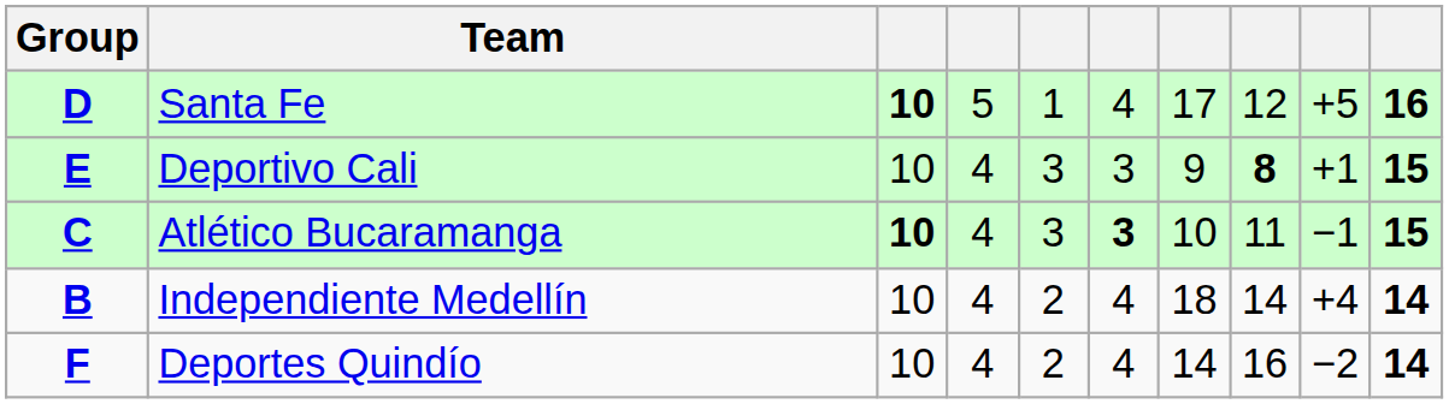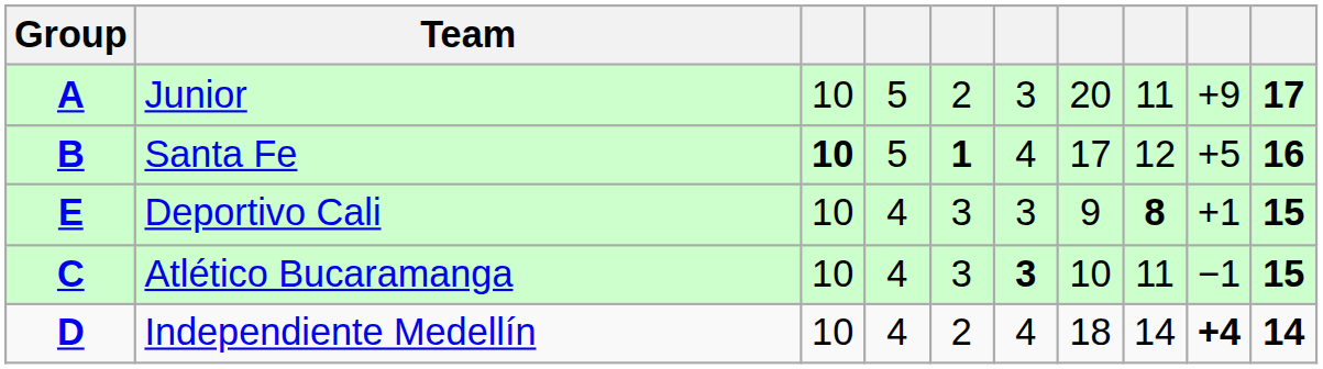 <table class="wikitable" style="text-align: center;">
 <tr>
 <th width=40>Group</th>
 <th width=275>Team</th>
 <th width=20></th>
 <th width=20></th>
 <th width=20></th>
 <th width=20></th>
 <th width=20></th>
 <th width=20></th>
 <th width=20></th>
 <th width=20></th>
 </tr>
 <tr bgcolor=#ccffcc>
-<td><strong><a href='#'>D</a></strong></td>
+<td><strong><a href='#'>A</a></strong></td>
+<td align=left><a href='#'>Junior</a></td>
+<td>10</td>
+<td>5</td>
+<td>2</td>
+<td>3</td>
+<td>20</td>
+<td>11</td>
+<td>+9</td>
+<td><strong>17</strong></td>
+</tr>
+<tr bgcolor=#ccffcc>
+<td><strong><a href='#'>B</a></strong></td>
 <td align=left><a href='#'>Santa Fe</a></td>
 <td><strong>10</strong></td>
 <td>5</td>
-<td>1</td>
+<td><strong>1</strong></td>
 <td>4</td>
 <td>17</td>
 <td>12</td>
 <td>+5</td>
 <td><strong>16</strong></td>
 </tr>
 <tr bgcolor=#ccffcc>
 <td><strong><a href='#'>E</a></strong></td>
 <td align="left"><a href='#'>Deportivo Cali</a></td>
 <td>10</td>
 <td>4</td>
 <td>3</td>
 <td>3</td>
 <td>9</td>
 <td><strong>8</strong></td>
 <td>+1</td>
 <td><strong>15</strong></td>
 </tr>
 <tr bgcolor=#ccffcc>
 <td><strong><a href='#'>C</a></strong></td>
 <td align="left"><a href='#'>Atlético Bucaramanga</a></td>
-<td><strong>10</strong></td>
+<td>10</td>
 <td>4</td>
 <td>3</td>
 <td><strong>3</strong></td>
 <td>10</td>
 <td>11</td>
 <td>−1</td>
 <td><strong>15</strong></td>
 </tr>
 <tr>
-<td><strong><a href='#'>B</a></strong></td>
+<td><strong><a href='#'>D</a></strong></td>
 <td align=left><a href='#'>Independiente Medellín</a></td>
 <td>10</td>
 <td>4</td>
 <td>2</td>
 <td>4</td>
 <td>18</td>
 <td>14</td>
-<td>+4</td>
-<td><strong>14</strong></td>
-</tr>
-<tr>
-<td><strong><a href='#'>F</a></strong></td>
-<td align=left><a href='#'>Deportes Quindío</a></td>
-<td>10</td>
-<td>4</td>
-<td>2</td>
-<td>4</td>
-<td>14</td>
-<td>16</td>
-<td>−2</td>
+<td><strong>+4</strong></td>
 <td><strong>14</strong></td>
 </tr>
 </table>
